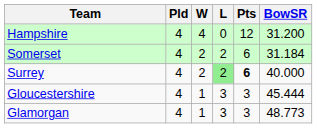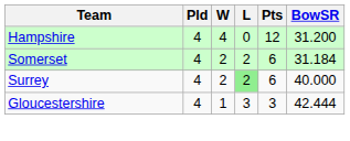 <table class="wikitable" style="text-align: center;">
 <tr>
 <th width=200>Team</th>
 <th width=20>Pld</th>
 <th width=20>W</th>
 <th width=20>L</th>
 <th width=20>Pts</th>
 <th width=60><a href='#'>BowSR</a></th>
 </tr>
 <tr bgcolor="#ccffcc">
 <td align=left><a href='#'>Hampshire</a></td>
 <td>4</td>
 <td>4</td>
 <td>0</td>
 <td>12</td>
 <td>31.200</td>
 </tr>
 <tr bgcolor="#ccffcc">
 <td align=left><a href='#'>Somerset</a></td>
 <td>4</td>
 <td>2</td>
 <td>2</td>
 <td>6</td>
 <td>31.184</td>
 </tr>
 <tr>
 <td align=left><a href='#'>Surrey</a></td>
 <td>4</td>
 <td>2</td>
 <td style="background: lightgreen;">2</td>
-<td><strong>6</strong></td>
+<td>6</td>
 <td>40.000</td>
 </tr>
 <tr>
 <td align=left><a href='#'>Gloucestershire</a></td>
 <td>4</td>
 <td>1</td>
 <td>3</td>
 <td>3</td>
-<td>45.444</td>
-</tr>
-<tr>
-<td align=left><a href='#'>Glamorgan</a></td>
-<td>4</td>
-<td>1</td>
-<td>3</td>
-<td>3</td>
-<td>48.773</td>
+<td>42.444</td>
 </tr>
 </table>
